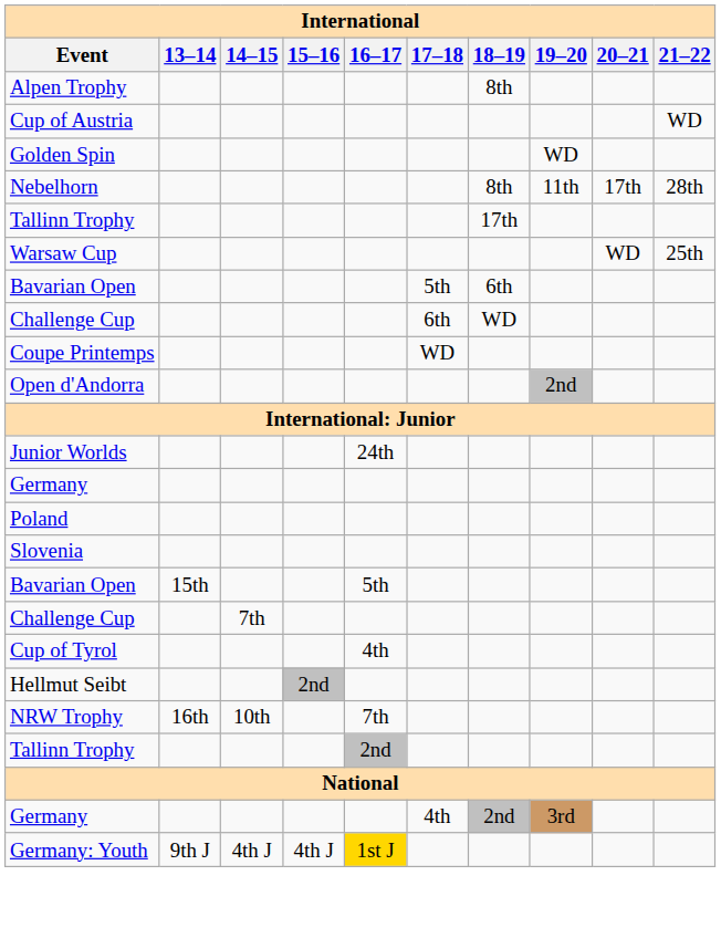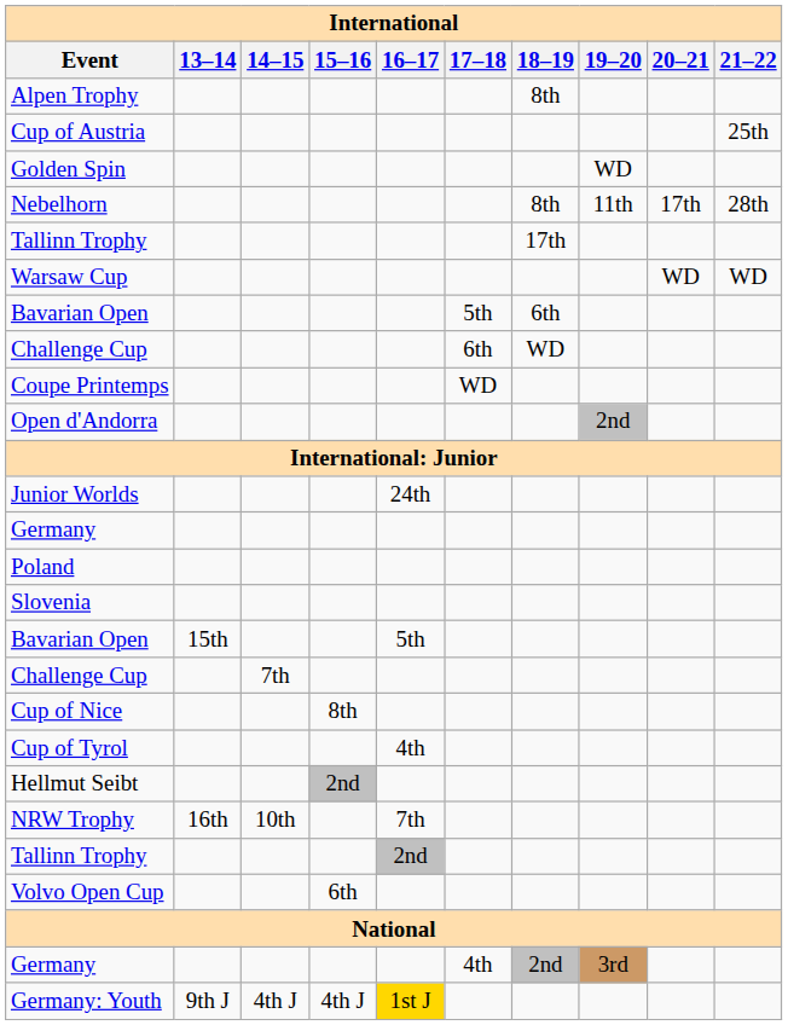 <table class="wikitable" style="text-align:center">
 <tr>
 <th colspan="10" style="background-color: #ffdead; " align="center">International</th>
 </tr>
 <tr>
 <th>Event</th>
 <th><a href='#'>13–14</a></th>
 <th><a href='#'>14–15</a></th>
 <th><a href='#'>15–16</a></th>
 <th><a href='#'>16–17</a></th>
 <th><a href='#'>17–18</a></th>
 <th><a href='#'>18–19</a></th>
 <th><a href='#'>19–20</a></th>
 <th><a href='#'>20–21</a></th>
 <th><a href='#'>21–22</a></th>
 </tr>
 <tr>
 <td align=left> <a href='#'>Alpen Trophy</a></td>
 <td></td>
 <td></td>
 <td></td>
 <td></td>
 <td></td>
 <td>8th</td>
 <td></td>
 <td></td>
 <td></td>
 </tr>
 <tr>
 <td align=left> <a href='#'>Cup of Austria</a></td>
 <td></td>
 <td></td>
 <td></td>
 <td></td>
 <td></td>
 <td></td>
 <td></td>
 <td></td>
-<td>WD</td>
+<td>25th</td>
 </tr>
 <tr>
 <td align=left> <a href='#'>Golden Spin</a></td>
 <td></td>
 <td></td>
 <td></td>
 <td></td>
 <td></td>
 <td></td>
 <td>WD</td>
 <td></td>
 <td></td>
 </tr>
 <tr>
 <td align=left> <a href='#'>Nebelhorn</a></td>
 <td></td>
 <td></td>
 <td></td>
 <td></td>
 <td></td>
 <td>8th</td>
 <td>11th</td>
 <td>17th</td>
 <td>28th</td>
 </tr>
 <tr>
 <td align=left> <a href='#'>Tallinn Trophy</a></td>
 <td></td>
 <td></td>
 <td></td>
 <td></td>
 <td></td>
 <td>17th</td>
 <td></td>
 <td></td>
 <td></td>
 </tr>
 <tr>
 <td align=left> <a href='#'>Warsaw Cup</a></td>
 <td></td>
 <td></td>
 <td></td>
 <td></td>
 <td></td>
 <td></td>
 <td></td>
 <td>WD</td>
-<td>25th</td>
+<td>WD</td>
 </tr>
 <tr>
 <td align=left><a href='#'>Bavarian Open</a></td>
 <td></td>
 <td></td>
 <td></td>
 <td></td>
 <td>5th</td>
 <td>6th</td>
 <td></td>
 <td></td>
 <td></td>
 </tr>
 <tr>
 <td align=left><a href='#'>Challenge Cup</a></td>
 <td></td>
 <td></td>
 <td></td>
 <td></td>
 <td>6th</td>
 <td>WD</td>
 <td></td>
 <td></td>
 <td></td>
 </tr>
 <tr>
 <td align=left><a href='#'>Coupe Printemps</a></td>
 <td></td>
 <td></td>
 <td></td>
 <td></td>
 <td>WD</td>
 <td></td>
 <td></td>
 <td></td>
 <td></td>
 </tr>
 <tr>
 <td align=left><a href='#'>Open d'Andorra</a></td>
 <td></td>
 <td></td>
 <td></td>
 <td></td>
 <td></td>
 <td></td>
 <td bgcolor=silver>2nd</td>
 <td></td>
 <td></td>
 </tr>
 <tr>
 <th colspan="10" style="background-color: #ffdead; " align="center">International: Junior</th>
 </tr>
 <tr>
 <td align=left><a href='#'>Junior Worlds</a></td>
 <td></td>
 <td></td>
 <td></td>
 <td>24th</td>
 <td></td>
 <td></td>
 <td></td>
 <td></td>
 <td></td>
 </tr>
 <tr>
 <td align=left> <a href='#'>Germany</a></td>
 <td></td>
 <td></td>
 <td></td>
 <td></td>
 <td></td>
 <td></td>
 <td></td>
 <td></td>
 <td></td>
 </tr>
 <tr>
 <td align=left> <a href='#'>Poland</a></td>
 <td></td>
 <td></td>
 <td></td>
 <td></td>
 <td></td>
 <td></td>
 <td></td>
 <td></td>
 <td></td>
 </tr>
 <tr>
 <td align=left> <a href='#'>Slovenia</a></td>
 <td></td>
 <td></td>
 <td></td>
 <td></td>
 <td></td>
 <td></td>
 <td></td>
 <td></td>
 <td></td>
 </tr>
 <tr>
 <td align=left><a href='#'>Bavarian Open</a></td>
 <td>15th</td>
 <td></td>
 <td></td>
 <td>5th</td>
 <td></td>
 <td></td>
 <td></td>
 <td></td>
 <td></td>
 </tr>
 <tr>
 <td align=left><a href='#'>Challenge Cup</a></td>
 <td></td>
 <td>7th</td>
 <td></td>
 <td></td>
 <td></td>
 <td></td>
 <td></td>
 <td></td>
 <td></td>
 </tr>
 <tr>
+<td align=left><a href='#'>Cup of Nice</a></td>
+<td></td>
+<td></td>
+<td>8th</td>
+<td></td>
+<td></td>
+<td></td>
+<td></td>
+<td></td>
+<td></td>
+</tr>
+<tr>
 <td align=left><a href='#'>Cup of Tyrol</a></td>
 <td></td>
 <td></td>
 <td></td>
 <td>4th</td>
 <td></td>
 <td></td>
 <td></td>
 <td></td>
 <td></td>
 </tr>
 <tr>
 <td align=left>Hellmut Seibt</td>
 <td></td>
 <td></td>
 <td bgcolor=silver>2nd</td>
 <td></td>
 <td></td>
 <td></td>
 <td></td>
 <td></td>
 <td></td>
 </tr>
 <tr>
 <td align=left><a href='#'>NRW Trophy</a></td>
 <td>16th</td>
 <td>10th</td>
 <td></td>
 <td>7th</td>
 <td></td>
 <td></td>
 <td></td>
 <td></td>
 <td></td>
 </tr>
 <tr>
 <td align=left><a href='#'>Tallinn Trophy</a></td>
 <td></td>
 <td></td>
 <td></td>
 <td bgcolor=silver>2nd</td>
 <td></td>
 <td></td>
 <td></td>
 <td></td>
 <td></td>
 </tr>
 <tr>
+<td align=left><a href='#'>Volvo Open Cup</a></td>
+<td></td>
+<td></td>
+<td>6th</td>
+<td></td>
+<td></td>
+<td></td>
+<td></td>
+<td></td>
+<td></td>
+</tr>
+<tr>
 <th colspan="10" style="background-color: #ffdead; " align="center">National</th>
 </tr>
 <tr>
 <td align="left"><a href='#'>Germany</a></td>
 <td></td>
 <td></td>
 <td></td>
 <td></td>
 <td>4th</td>
 <td bgcolor="silver">2nd</td>
 <td bgcolor="cc9966">3rd</td>
 <td></td>
 <td></td>
 </tr>
 <tr>
 <td align="left"><a href='#'>Germany: Youth</a></td>
 <td>9th J</td>
 <td>4th J</td>
 <td>4th J</td>
 <td bgcolor="gold">1st J</td>
 <td></td>
 <td></td>
 <td></td>
 <td></td>
 <td></td>
 </tr>
 </table>
